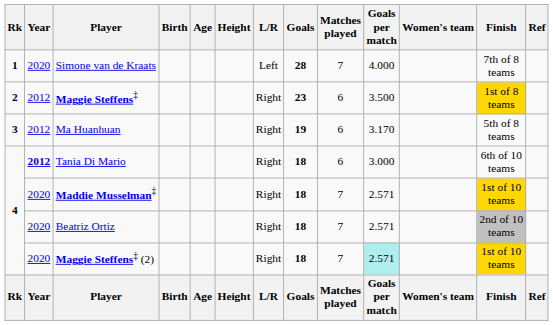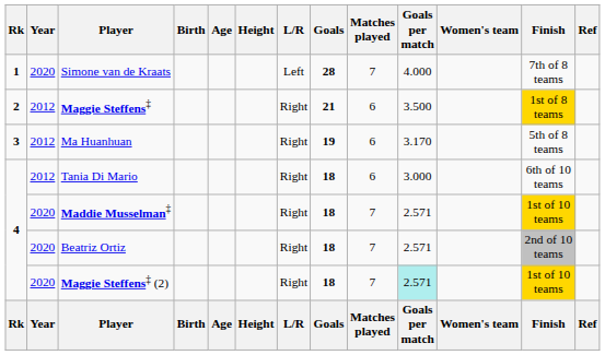 <table class="wikitable sortable" style="text-align: center; font-size: 80%; margin-left: 1em;">
 <tr>
 <th>Rk</th>
 <th>Year</th>
 <th>Player</th>
 <th>Birth</th>
 <th>Age</th>
 <th>Height</th>
 <th>L/R</th>
 <th>Goals</th>
 <th>Matches<br>played</th>
 <th>Goals<br>per<br>match</th>
 <th>Women's team</th>
 <th>Finish</th>
 <th class="unsortable">Ref</th>
 </tr>
 <tr>
 <td><strong>1</strong></td>
 <td><a href='#'>2020</a></td>
 <td style="text-align: left;" data-sort-value="Kraats, Simone van de"><a href='#'>Simone van de Kraats</a></td>
 <td></td>
 <td></td>
 <td></td>
 <td>Left</td>
 <td><strong>28</strong></td>
 <td>7</td>
 <td>4.000</td>
 <td style="text-align: left;"></td>
 <td>7th of 8<br>teams</td>
 <td></td>
 </tr>
 <tr>
 <td><strong>2</strong></td>
 <td><a href='#'>2012</a></td>
 <td style="text-align: left;" data-sort-value="Steffens, Maggie"><strong><a href='#'>Maggie Steffens</a></strong><sup>‡</sup></td>
 <td></td>
 <td></td>
 <td></td>
 <td>Right</td>
-<td><strong>23</strong></td>
+<td><strong>21</strong></td>
 <td>6</td>
 <td>3.500</td>
 <td style="text-align: left;"></td>
 <td style="background-color: gold;">1st of 8<br>teams</td>
 <td></td>
 </tr>
 <tr>
 <td><strong>3</strong></td>
 <td><a href='#'>2012</a></td>
 <td style="text-align: left;" data-sort-value="Ma, Huanhuan"><a href='#'>Ma Huanhuan</a></td>
 <td></td>
 <td></td>
 <td></td>
 <td>Right</td>
 <td><strong>19</strong></td>
 <td>6</td>
 <td>3.170</td>
 <td style="text-align: left;"></td>
 <td>5th of 8<br>teams</td>
 <td></td>
 </tr>
 <tr>
 <td rowspan="4"><strong>4</strong></td>
-<td><strong><a href='#'>2012</a></strong></td>
+<td><a href='#'>2012</a></td>
 <td style="text-align: left;" data-sort-value="Di Mario, Tania"><a href='#'>Tania Di Mario</a></td>
 <td></td>
 <td></td>
 <td></td>
 <td>Right</td>
 <td><strong>18</strong></td>
 <td>6</td>
 <td>3.000</td>
 <td style="text-align: left;"></td>
 <td>6th of 10<br>teams</td>
 <td></td>
 </tr>
 <tr>
 <td><a href='#'>2020</a></td>
 <td style="text-align: left;" data-sort-value="Musselman, Maddie"><strong><a href='#'>Maddie Musselman</a></strong><sup>‡</sup></td>
 <td></td>
 <td></td>
 <td></td>
 <td>Right</td>
 <td><strong>18</strong></td>
 <td>7</td>
 <td>2.571</td>
 <td style="text-align: left;"></td>
 <td style="background-color: gold;">1st of 10<br>teams</td>
 <td></td>
 </tr>
 <tr>
 <td><a href='#'>2020</a></td>
 <td style="text-align: left;" data-sort-value="Ortiz, Beatriz"><a href='#'>Beatriz Ortiz</a></td>
 <td></td>
 <td></td>
 <td></td>
 <td>Right</td>
 <td><strong>18</strong></td>
 <td>7</td>
 <td>2.571</td>
 <td style="text-align: left;"></td>
 <td style="background-color: silver;">2nd of 10<br>teams</td>
 <td></td>
 </tr>
 <tr>
 <td><a href='#'>2020</a></td>
 <td style="text-align: left;" data-sort-value="Steffens, Maggie"><strong><a href='#'>Maggie Steffens</a></strong><sup>‡</sup> (2)</td>
 <td></td>
 <td></td>
 <td></td>
 <td>Right</td>
 <td><strong>18</strong></td>
 <td>7</td>
 <td style="background: paleturquoise;">2.571</td>
 <td style="text-align: left;"></td>
 <td style="background-color: gold;">1st of 10<br>teams</td>
 <td></td>
 </tr>
 <tr>
 <th>Rk</th>
 <th>Year</th>
 <th>Player</th>
 <th>Birth</th>
 <th>Age</th>
 <th>Height</th>
 <th>L/R</th>
 <th>Goals</th>
 <th>Matches<br>played</th>
 <th>Goals<br>per<br>match</th>
 <th>Women's team</th>
 <th>Finish</th>
 <th>Ref</th>
 </tr>
 </table>
